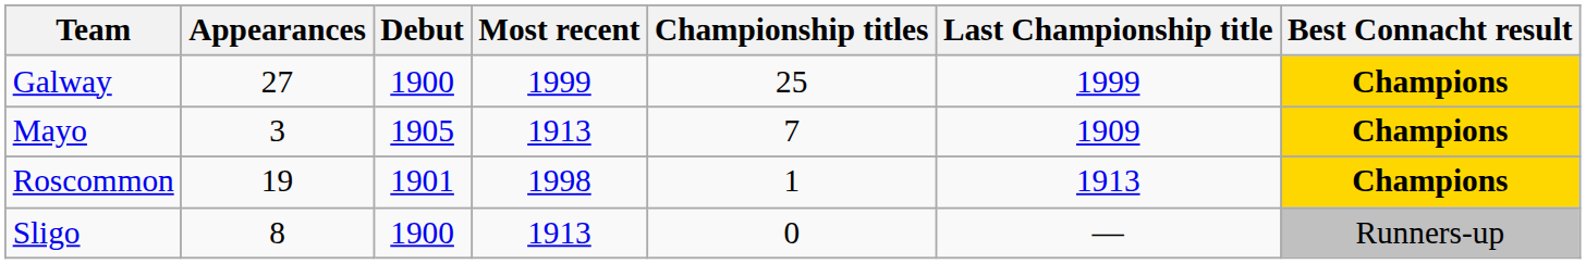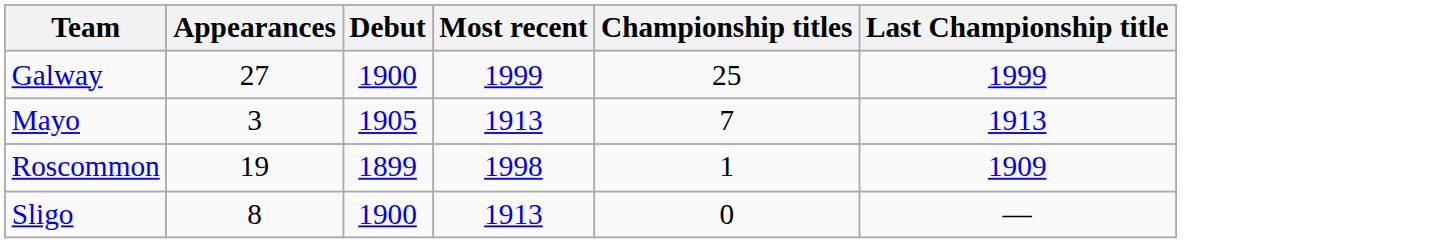 <table class="wikitable sortable" style="text-align:center">
 <tr>
 <th>Team</th>
 <th>Appearances</th>
 <th>Debut</th>
 <th>Most recent</th>
 <th>Championship titles</th>
 <th>Last Championship title</th>
-<th>Best Connacht result</th>
 </tr>
 <tr>
 <td style="text-align:left"> <a href='#'>Galway</a></td>
 <td>27</td>
 <td><a href='#'>1900</a></td>
 <td><a href='#'>1999</a></td>
 <td>25</td>
 <td><a href='#'>1999</a></td>
-<td bgcolor=gold><strong>Champions</strong></td>
 </tr>
 <tr>
 <td style="text-align:left"> <a href='#'>Mayo</a></td>
 <td>3</td>
 <td><a href='#'>1905</a></td>
 <td><a href='#'>1913</a></td>
 <td>7</td>
-<td><a href='#'>1909</a></td>
-<td bgcolor=gold><strong>Champions</strong></td>
+<td><a href='#'>1913</a></td>
 </tr>
 <tr>
 <td style="text-align:left"> <a href='#'>Roscommon</a></td>
 <td>19</td>
-<td><a href='#'>1901</a></td>
+<td><a href='#'>1899</a></td>
 <td><a href='#'>1998</a></td>
 <td>1</td>
-<td><a href='#'>1913</a></td>
-<td bgcolor=gold><strong>Champions</strong></td>
+<td><a href='#'>1909</a></td>
 </tr>
 <tr>
 <td style="text-align:left"> <a href='#'>Sligo</a></td>
 <td>8</td>
 <td><a href='#'>1900</a></td>
 <td><a href='#'>1913</a></td>
 <td>0</td>
 <td>—</td>
-<td bgcolor=silver>Runners-up</td>
 </tr>
 </table>
